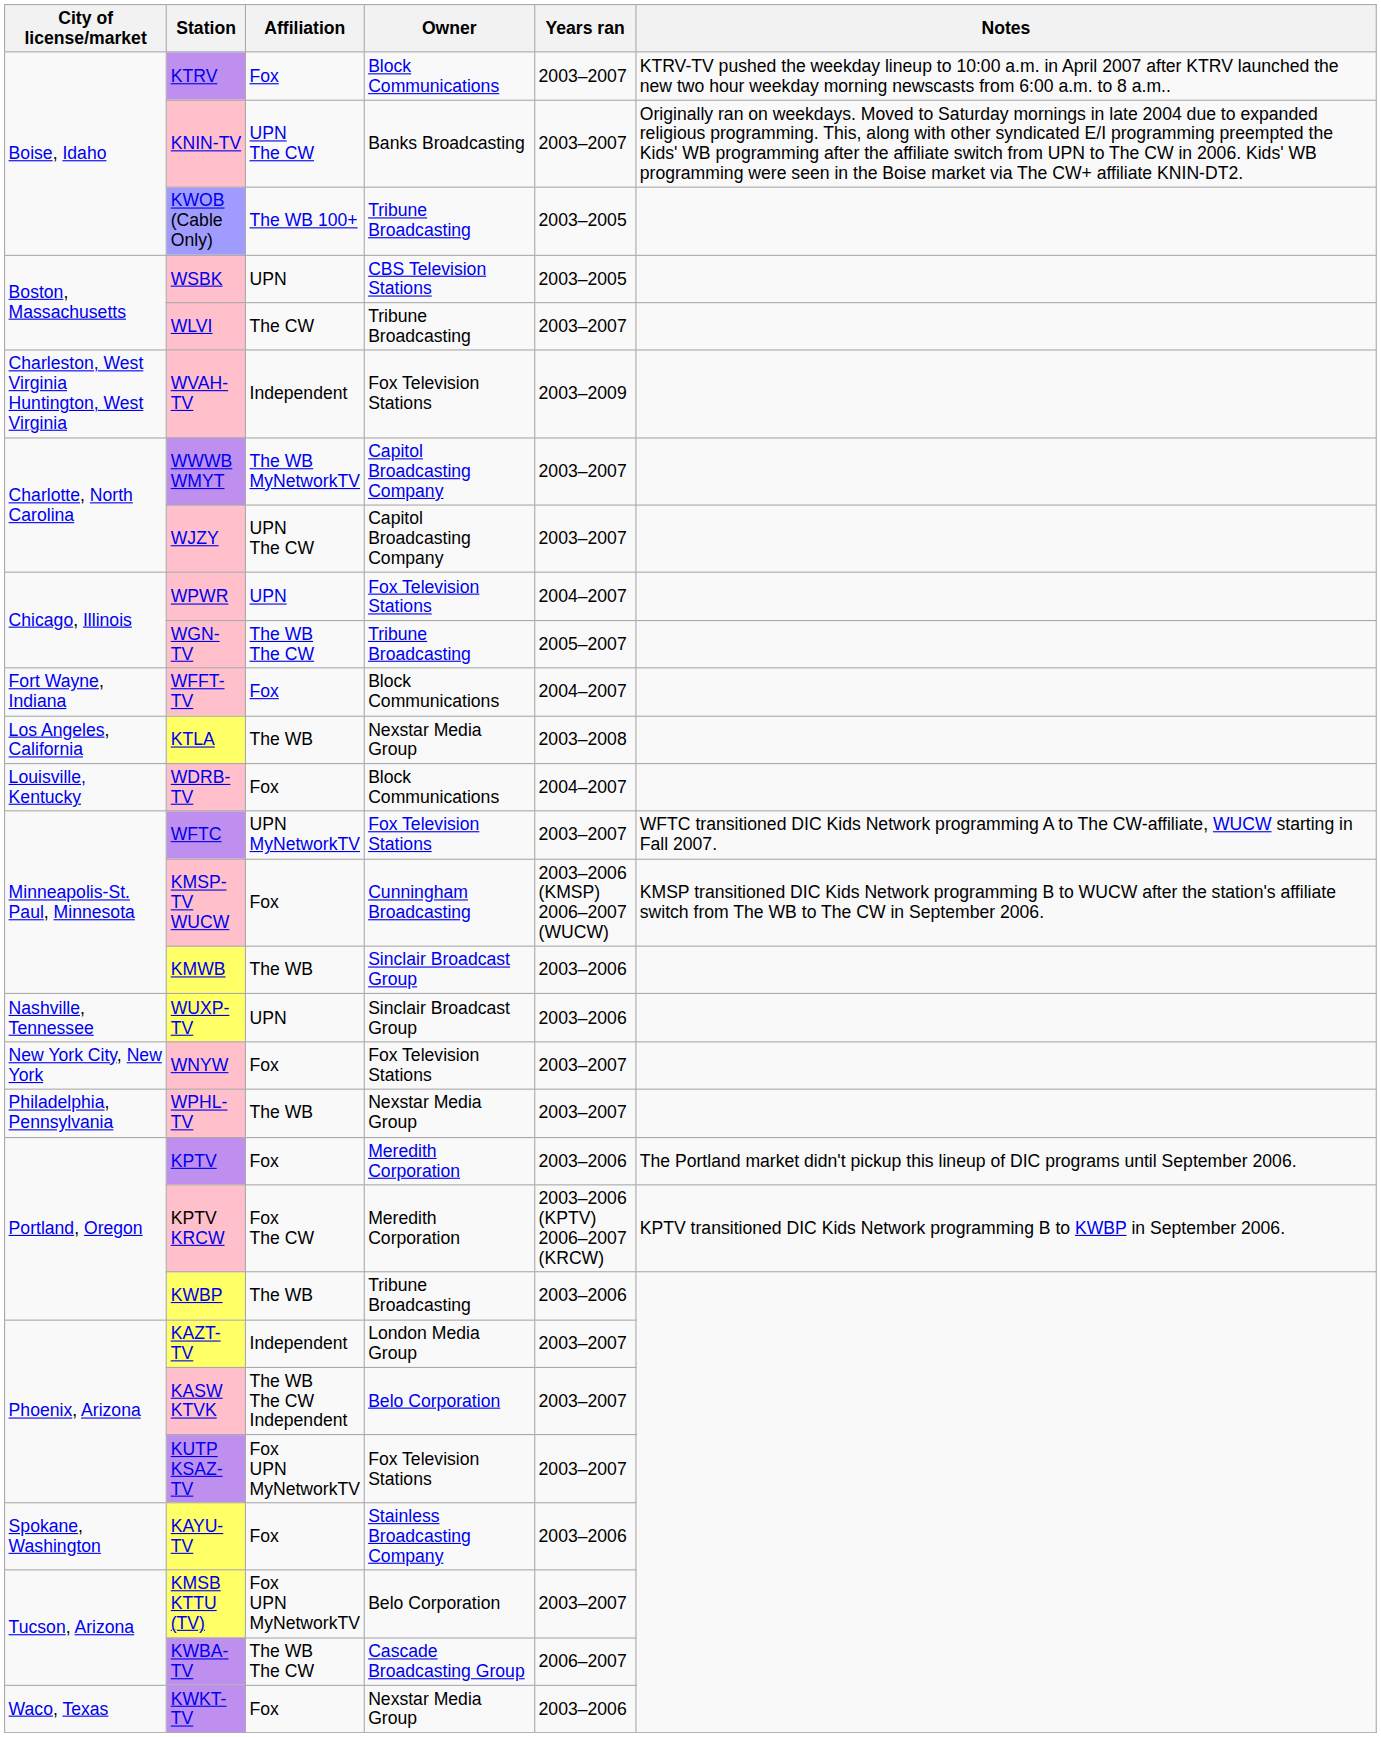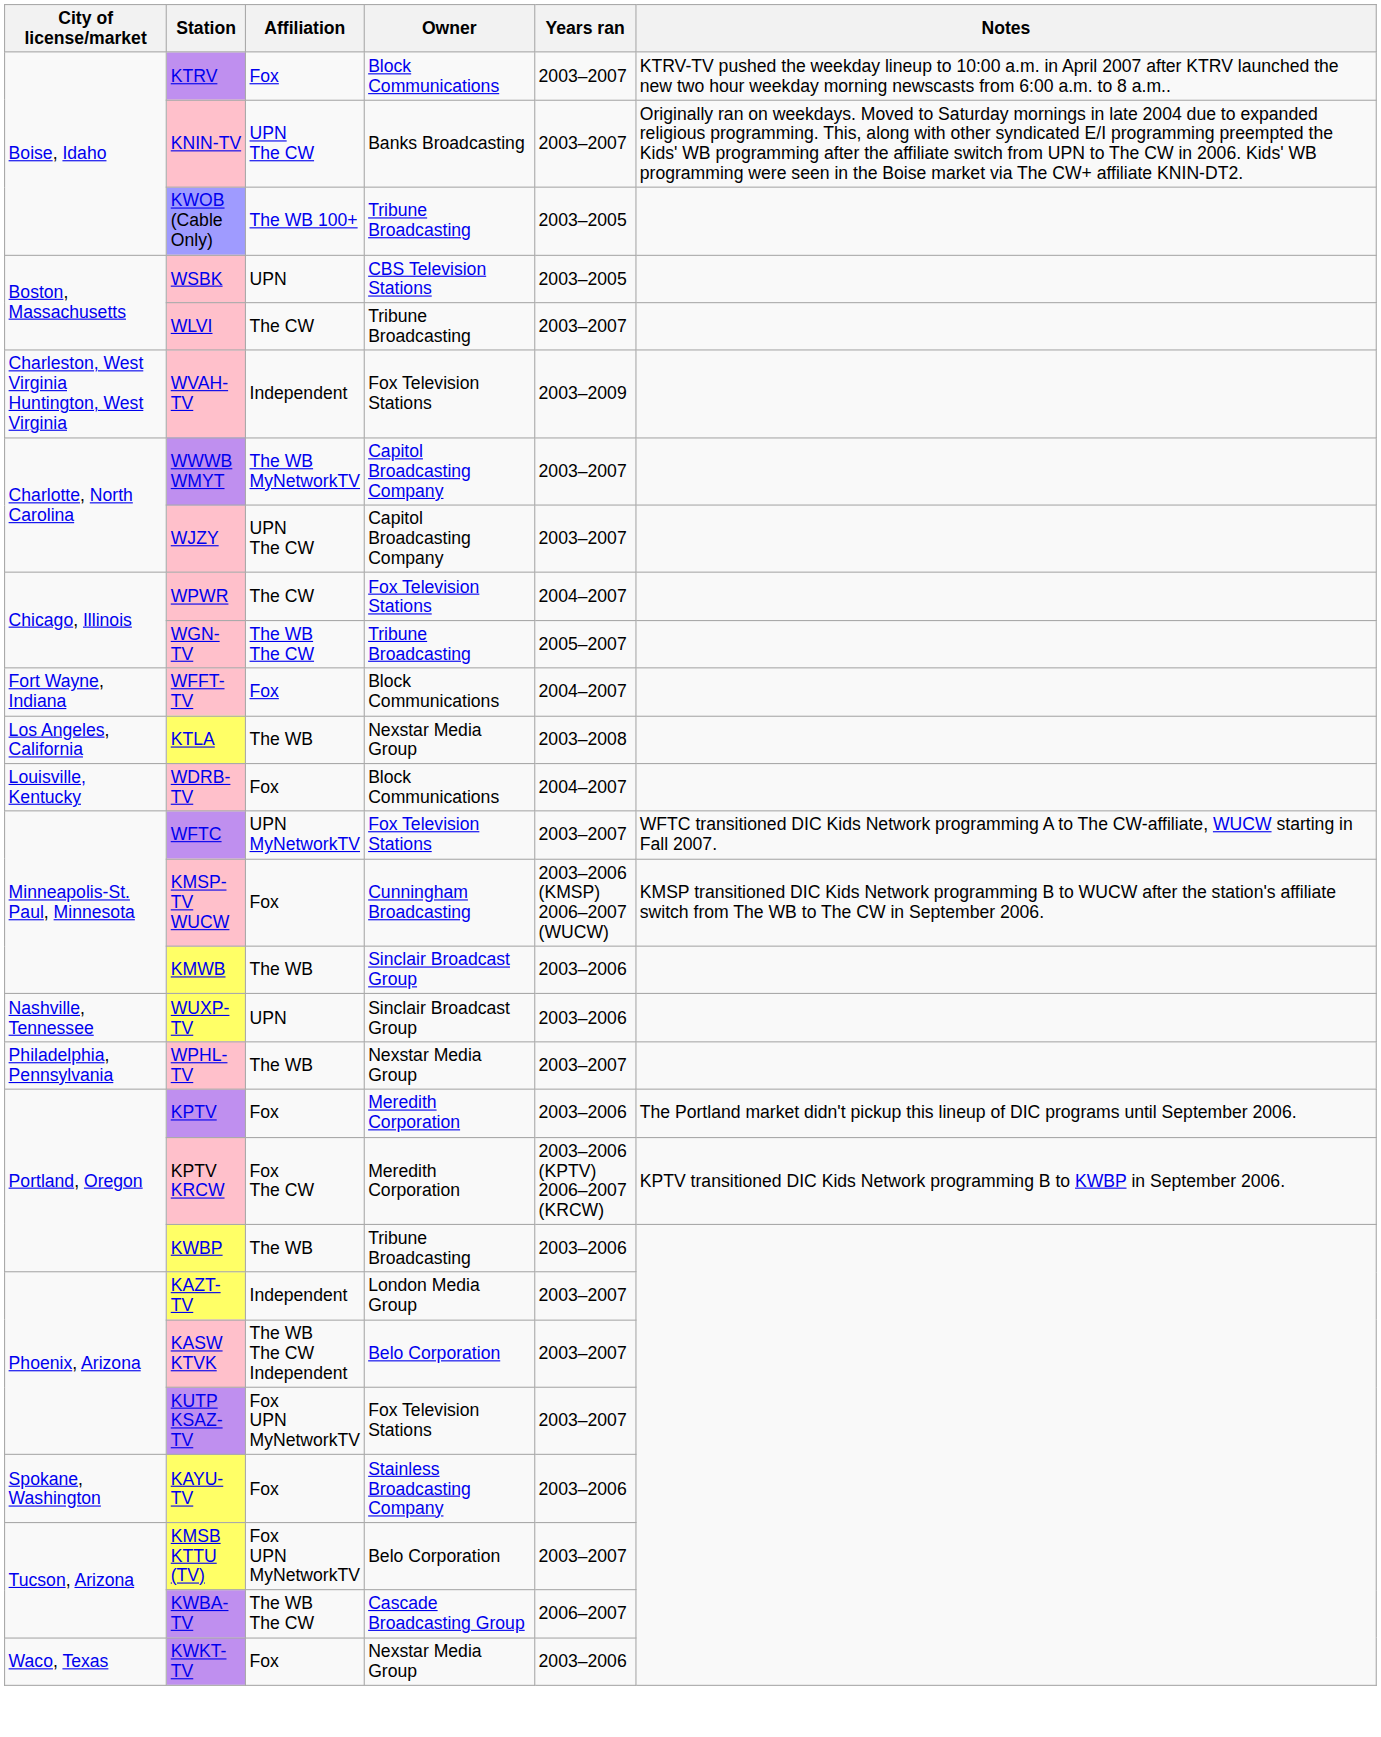 <table class="wikitable">
 <tr>
 <th>City of license/market</th>
 <th>Station</th>
 <th>Affiliation</th>
 <th>Owner</th>
 <th>Years ran</th>
 <th>Notes</th>
 </tr>
 <tr>
 <td rowspan=3><a href='#'>Boise</a>, <a href='#'>Idaho</a></td>
 <td bgcolor=#bf8fef><a href='#'>KTRV</a></td>
 <td><a href='#'>Fox</a></td>
 <td><a href='#'>Block Communications</a></td>
 <td>2003–2007</td>
 <td>KTRV-TV pushed the weekday lineup to 10:00 a.m. in April 2007 after KTRV launched the new two hour weekday morning newscasts from 6:00 a.m. to 8 a.m..</td>
 </tr>
 <tr>
 <td bgcolor=ffc0cb><a href='#'>KNIN-TV</a></td>
 <td><a href='#'>UPN</a><br><a href='#'>The CW</a></td>
 <td>Banks Broadcasting</td>
 <td>2003–2007</td>
 <td>Originally ran on weekdays. Moved to Saturday mornings in late 2004 due to expanded religious programming. This, along with other syndicated E/I programming preempted the Kids' WB programming after the affiliate switch from UPN to The CW in 2006. Kids' WB programming were seen in the Boise market via The CW+ affiliate KNIN-DT2.</td>
 </tr>
 <tr>
 <td bgcolor=9f9bff><a href='#'>KWOB</a><br>(Cable Only)</td>
 <td><a href='#'>The WB 100+</a></td>
 <td><a href='#'>Tribune Broadcasting</a></td>
 <td>2003–2005</td>
 <td></td>
 </tr>
 <tr>
 <td rowspan=2><a href='#'>Boston</a>, <a href='#'>Massachusetts</a></td>
 <td bgcolor=#ffc0cb><a href='#'>WSBK</a></td>
 <td>UPN</td>
 <td><a href='#'>CBS Television Stations</a></td>
 <td>2003–2005</td>
 <td></td>
 </tr>
 <tr>
 <td bgcolor=ffc0cb><a href='#'>WLVI</a></td>
 <td>The CW</td>
 <td>Tribune Broadcasting</td>
 <td>2003–2007</td>
 <td></td>
 </tr>
 <tr>
 <td><a href='#'>Charleston, West Virginia</a><br><a href='#'>Huntington, West Virginia</a></td>
 <td bgcolor=ffc0cb><a href='#'>WVAH-TV</a></td>
 <td>Independent</td>
 <td>Fox Television Stations</td>
 <td>2003–2009</td>
 <td></td>
 </tr>
 <tr>
 <td rowspan=2><a href='#'>Charlotte</a>, <a href='#'>North Carolina</a></td>
 <td bgcolor=#bf8fef><a href='#'>WWWB</a><br><a href='#'>WMYT</a></td>
 <td><a href='#'>The WB</a><br><a href='#'>MyNetworkTV</a></td>
 <td><a href='#'>Capitol Broadcasting Company</a></td>
 <td>2003–2007</td>
 <td></td>
 </tr>
 <tr>
 <td bgcolor=ffc0cb><a href='#'>WJZY</a></td>
 <td>UPN<br>The CW</td>
 <td>Capitol Broadcasting Company</td>
 <td>2003–2007</td>
 <td></td>
 </tr>
 <tr>
 <td rowspan=2><a href='#'>Chicago</a>, <a href='#'>Illinois</a></td>
 <td bgcolor=#ffc0cb><a href='#'>WPWR</a></td>
-<td><a href='#'>UPN</a></td>
+<td>The CW</td>
 <td><a href='#'>Fox Television Stations</a></td>
 <td>2004–2007</td>
 <td></td>
 </tr>
 <tr>
 <td bgcolor=ffc0cb><a href='#'>WGN-TV</a></td>
 <td><a href='#'>The WB</a><br><a href='#'>The CW</a></td>
 <td><a href='#'>Tribune Broadcasting</a></td>
 <td>2005–2007</td>
 <td></td>
 </tr>
 <tr>
 <td><a href='#'>Fort Wayne</a>, <a href='#'>Indiana</a></td>
 <td bgcolor=ffc0cb><a href='#'>WFFT-TV</a></td>
 <td><a href='#'>Fox</a></td>
 <td>Block Communications</td>
 <td>2004–2007</td>
 <td></td>
 </tr>
 <tr>
 <td><a href='#'>Los Angeles</a>, <a href='#'>California</a></td>
 <td bgcolor=FFFF66><a href='#'>KTLA</a></td>
 <td>The WB</td>
 <td>Nexstar Media Group</td>
 <td>2003–2008</td>
 <td></td>
 </tr>
 <tr>
 <td><a href='#'>Louisville, Kentucky</a></td>
 <td bgcolor=#ffc0cb><a href='#'>WDRB-TV</a></td>
 <td>Fox</td>
 <td>Block Communications</td>
 <td>2004–2007</td>
 </tr>
 <tr>
 <td rowspan=3><a href='#'>Minneapolis-St. Paul</a>, <a href='#'>Minnesota</a></td>
 <td bgcolor=#bf8fef><a href='#'>WFTC</a></td>
 <td>UPN<br><a href='#'>MyNetworkTV</a></td>
 <td><a href='#'>Fox Television Stations</a></td>
 <td>2003–2007</td>
 <td>WFTC transitioned DIC Kids Network programming A to The CW-affiliate, <a href='#'>WUCW</a> starting in Fall 2007.</td>
 </tr>
 <tr>
 <td bgcolor=ffc0cb><a href='#'>KMSP-TV</a><br><a href='#'>WUCW</a></td>
 <td>Fox</td>
 <td><a href='#'>Cunningham Broadcasting</a></td>
 <td>2003–2006 (KMSP)<br>2006–2007 (WUCW)</td>
 <td>KMSP transitioned DIC Kids Network programming B to WUCW after the station's affiliate switch from The WB to The CW in September 2006.</td>
 </tr>
 <tr>
 <td bgcolor=FFFF66><a href='#'>KMWB</a></td>
 <td>The WB</td>
 <td><a href='#'>Sinclair Broadcast Group</a></td>
 <td>2003–2006</td>
 <td></td>
 </tr>
 <tr>
 <td><a href='#'>Nashville</a>, <a href='#'>Tennessee</a></td>
 <td bgcolor=FFFF66><a href='#'>WUXP-TV</a></td>
 <td>UPN</td>
 <td>Sinclair Broadcast Group</td>
 <td>2003–2006</td>
-<td></td>
-</tr>
-<tr>
-<td><a href='#'>New York City</a>, <a href='#'>New York</a></td>
-<td bgcolor=#ffc0cb><a href='#'>WNYW</a></td>
-<td>Fox</td>
-<td>Fox Television Stations</td>
-<td>2003–2007</td>
 <td></td>
 </tr>
 <tr>
 <td><a href='#'>Philadelphia</a>, <a href='#'>Pennsylvania</a></td>
 <td bgcolor=ffc0cb><a href='#'>WPHL-TV</a></td>
 <td>The WB</td>
 <td>Nexstar Media Group</td>
 <td>2003–2007</td>
 </tr>
 <tr>
 <td rowspan=3><a href='#'>Portland</a>, <a href='#'>Oregon</a></td>
 <td bgcolor=#bf8fef><a href='#'>KPTV</a></td>
 <td>Fox</td>
 <td><a href='#'>Meredith Corporation</a></td>
 <td>2003–2006</td>
 <td>The Portland market didn't pickup this lineup of DIC programs until September 2006.</td>
 </tr>
 <tr>
 <td bgcolor=ffc0cb>KPTV<br><a href='#'>KRCW</a></td>
 <td>Fox<br>The CW</td>
 <td>Meredith Corporation</td>
 <td>2003–2006 (KPTV)<br>2006–2007 (KRCW)</td>
 <td>KPTV transitioned DIC Kids Network programming B to <a href='#'>KWBP</a> in September 2006.</td>
 </tr>
 <tr>
 <td bgcolor=FFFF66><a href='#'>KWBP</a></td>
 <td>The WB</td>
 <td>Tribune Broadcasting</td>
 <td>2003–2006</td>
 </tr>
 <tr>
 <td rowspan=3><a href='#'>Phoenix</a>, <a href='#'>Arizona</a></td>
 <td bgcolor=FFFF66><a href='#'>KAZT-TV</a></td>
 <td>Independent</td>
 <td>London Media Group</td>
 <td>2003–2007</td>
 </tr>
 <tr>
 <td bgcolor=ffc0cb><a href='#'>KASW</a><br><a href='#'>KTVK</a></td>
 <td>The WB<br>The CW<br>Independent</td>
 <td><a href='#'>Belo Corporation</a></td>
 <td>2003–2007</td>
 </tr>
 <tr>
 <td bgcolor=#bf8fef><a href='#'>KUTP</a><br><a href='#'>KSAZ-TV</a></td>
 <td>Fox<br>UPN<br>MyNetworkTV</td>
 <td>Fox Television Stations</td>
 <td>2003–2007</td>
 </tr>
 <tr>
 <td><a href='#'>Spokane</a>, <a href='#'>Washington</a></td>
 <td bgcolor=FFFF66><a href='#'>KAYU-TV</a></td>
 <td>Fox</td>
 <td><a href='#'>Stainless Broadcasting Company</a></td>
 <td>2003–2006</td>
 </tr>
 <tr>
 <td rowspan=2><a href='#'>Tucson</a>, <a href='#'>Arizona</a></td>
 <td bgcolor=FFFF66><a href='#'>KMSB</a><br><a href='#'>KTTU (TV)</a></td>
 <td>Fox<br>UPN<br>MyNetworkTV</td>
 <td>Belo Corporation</td>
 <td>2003–2007</td>
 </tr>
 <tr>
 <td bgcolor=#bf8fef><a href='#'>KWBA-TV</a></td>
 <td>The WB<br>The CW</td>
 <td><a href='#'>Cascade Broadcasting Group</a></td>
 <td>2006–2007</td>
 </tr>
 <tr>
 <td><a href='#'>Waco</a>, <a href='#'>Texas</a></td>
 <td bgcolor=#bf8fef><a href='#'>KWKT-TV</a></td>
 <td>Fox</td>
 <td>Nexstar Media Group</td>
 <td>2003–2006</td>
 </tr>
 </table>
